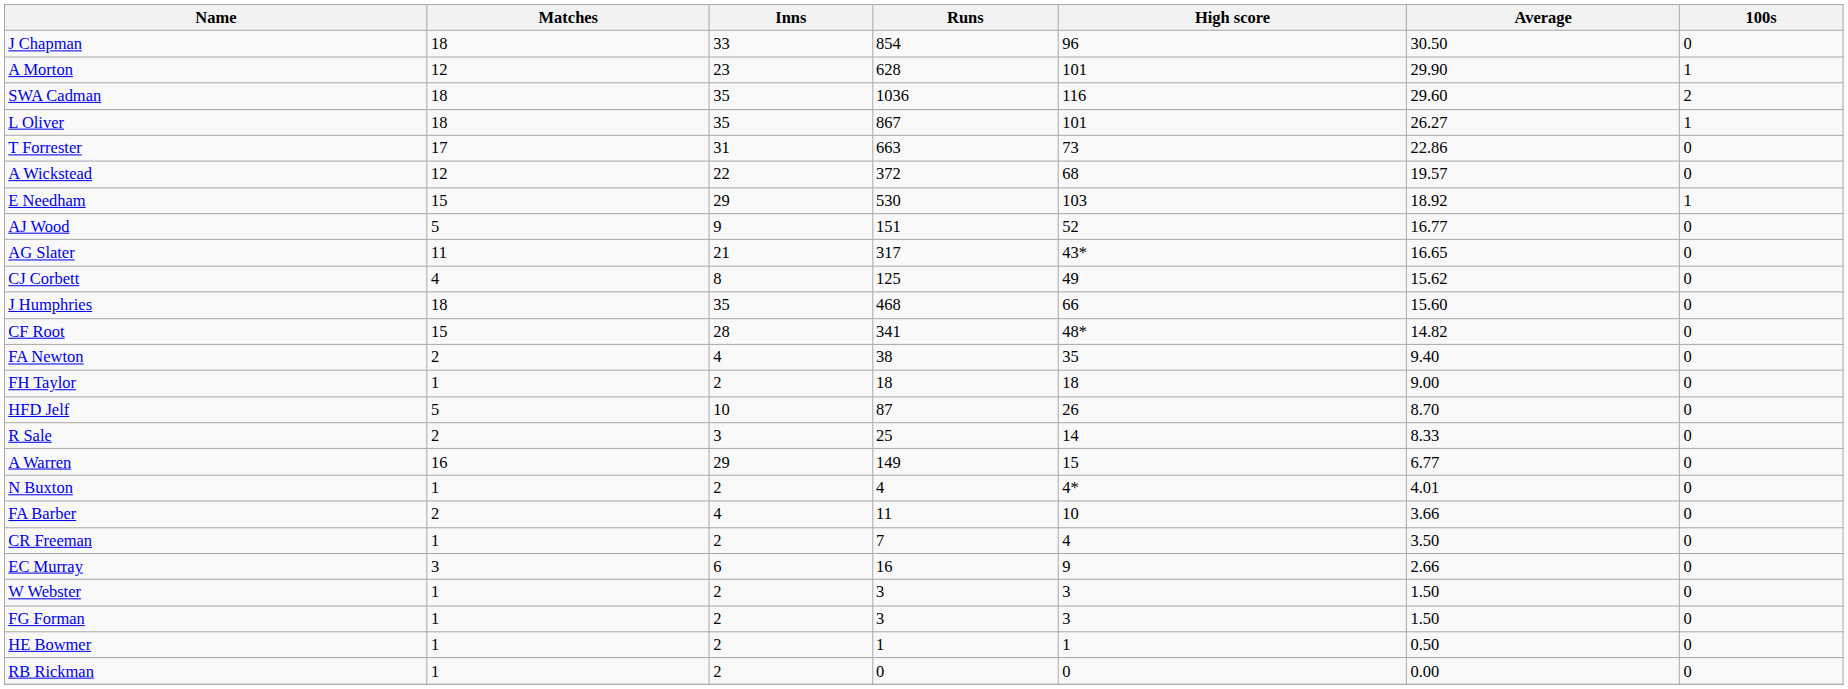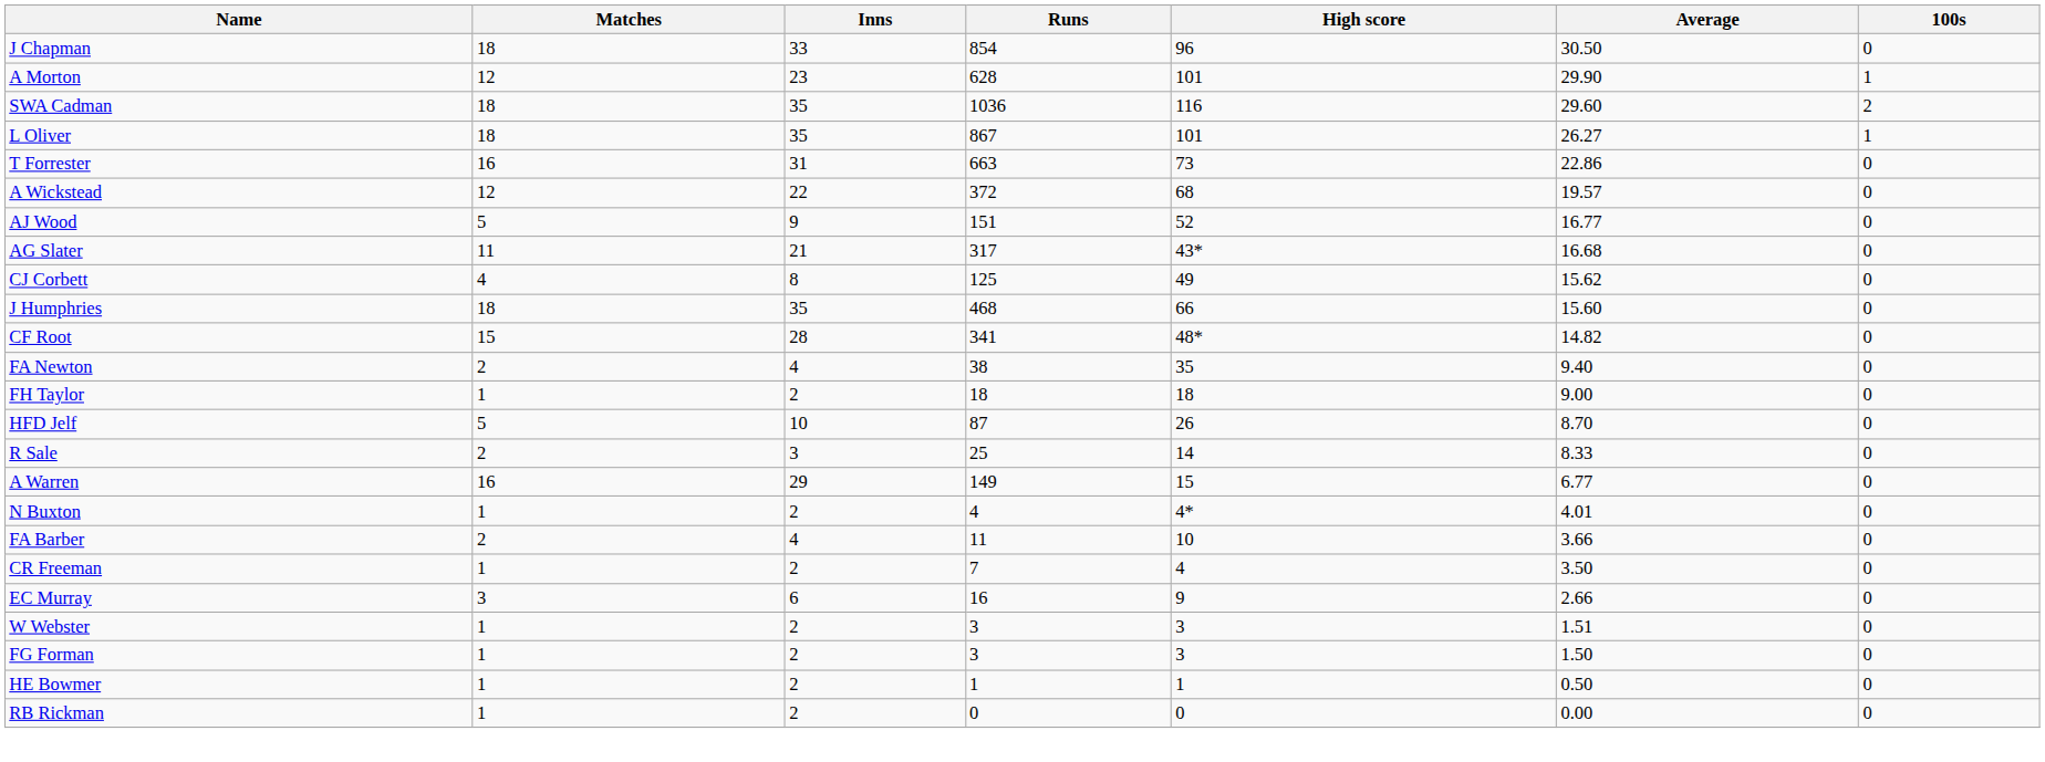 <table class="wikitable sortable" width="90%">
 <tr bgcolor="#efefef">
 <th>Name</th>
 <th>Matches</th>
 <th>Inns</th>
 <th>Runs</th>
 <th>High score</th>
 <th>Average</th>
 <th>100s</th>
 </tr>
 <tr>
 <td><a href='#'>J Chapman</a></td>
 <td>18</td>
 <td>33</td>
 <td>854</td>
 <td>96</td>
 <td>30.50</td>
 <td>0</td>
 </tr>
 <tr>
 <td><a href='#'>A Morton</a></td>
 <td>12</td>
 <td>23</td>
 <td>628</td>
 <td>101</td>
 <td>29.90</td>
 <td>1</td>
 </tr>
 <tr>
 <td><a href='#'>SWA Cadman</a></td>
 <td>18</td>
 <td>35</td>
 <td>1036</td>
 <td>116</td>
 <td>29.60</td>
 <td>2</td>
 </tr>
 <tr>
 <td><a href='#'>L Oliver</a></td>
 <td>18</td>
 <td>35</td>
 <td>867</td>
 <td>101</td>
 <td>26.27</td>
 <td>1</td>
 </tr>
 <tr>
 <td><a href='#'>T Forrester</a></td>
-<td>17</td>
+<td>16</td>
 <td>31</td>
 <td>663</td>
 <td>73</td>
 <td>22.86</td>
 <td>0</td>
 </tr>
 <tr>
 <td><a href='#'>A Wickstead</a></td>
 <td>12</td>
 <td>22</td>
 <td>372</td>
 <td>68</td>
 <td>19.57</td>
 <td>0</td>
 </tr>
 <tr>
-<td><a href='#'>E Needham</a></td>
-<td>15</td>
-<td>29</td>
-<td>530</td>
-<td>103</td>
-<td>18.92</td>
-<td>1</td>
-</tr>
-<tr>
 <td><a href='#'>AJ Wood</a></td>
 <td>5</td>
 <td>9</td>
 <td>151</td>
 <td>52</td>
 <td>16.77</td>
 <td>0</td>
 </tr>
 <tr>
 <td><a href='#'>AG Slater</a></td>
 <td>11</td>
 <td>21</td>
 <td>317</td>
 <td>43*</td>
-<td>16.65</td>
+<td>16.68</td>
 <td>0</td>
 </tr>
 <tr>
 <td><a href='#'>CJ Corbett</a></td>
 <td>4</td>
 <td>8</td>
 <td>125</td>
 <td>49</td>
 <td>15.62</td>
 <td>0</td>
 </tr>
 <tr>
 <td><a href='#'>J Humphries</a></td>
 <td>18</td>
 <td>35</td>
 <td>468</td>
 <td>66</td>
 <td>15.60</td>
 <td>0</td>
 </tr>
 <tr>
 <td><a href='#'>CF Root</a></td>
 <td>15</td>
 <td>28</td>
 <td>341</td>
 <td>48*</td>
 <td>14.82</td>
 <td>0</td>
 </tr>
 <tr>
 <td><a href='#'>FA Newton</a></td>
 <td>2</td>
 <td>4</td>
 <td>38</td>
 <td>35</td>
 <td>9.40</td>
 <td>0</td>
 </tr>
 <tr>
 <td><a href='#'>FH Taylor</a></td>
 <td>1</td>
 <td>2</td>
 <td>18</td>
 <td>18</td>
 <td>9.00</td>
 <td>0</td>
 </tr>
 <tr>
 <td><a href='#'>HFD Jelf</a></td>
 <td>5</td>
 <td>10</td>
 <td>87</td>
 <td>26</td>
 <td>8.70</td>
 <td>0</td>
 </tr>
 <tr>
 <td><a href='#'>R Sale</a></td>
 <td>2</td>
 <td>3</td>
 <td>25</td>
 <td>14</td>
 <td>8.33</td>
 <td>0</td>
 </tr>
 <tr>
 <td><a href='#'>A Warren</a></td>
 <td>16</td>
 <td>29</td>
 <td>149</td>
 <td>15</td>
 <td>6.77</td>
 <td>0</td>
 </tr>
 <tr>
 <td><a href='#'>N Buxton</a></td>
 <td>1</td>
 <td>2</td>
 <td>4</td>
 <td>4*</td>
 <td>4.01</td>
 <td>0</td>
 </tr>
 <tr>
 <td><a href='#'>FA Barber</a></td>
 <td>2</td>
 <td>4</td>
 <td>11</td>
 <td>10</td>
 <td>3.66</td>
 <td>0</td>
 </tr>
 <tr>
 <td><a href='#'>CR Freeman</a></td>
 <td>1</td>
 <td>2</td>
 <td>7</td>
 <td>4</td>
 <td>3.50</td>
 <td>0</td>
 </tr>
 <tr>
 <td><a href='#'>EC Murray</a></td>
 <td>3</td>
 <td>6</td>
 <td>16</td>
 <td>9</td>
 <td>2.66</td>
 <td>0</td>
 </tr>
 <tr>
 <td><a href='#'>W Webster</a></td>
 <td>1</td>
 <td>2</td>
 <td>3</td>
 <td>3</td>
-<td>1.50</td>
+<td>1.51</td>
 <td>0</td>
 </tr>
 <tr>
 <td><a href='#'>FG Forman</a></td>
 <td>1</td>
 <td>2</td>
 <td>3</td>
 <td>3</td>
 <td>1.50</td>
 <td>0</td>
 </tr>
 <tr>
 <td><a href='#'>HE Bowmer</a></td>
 <td>1</td>
 <td>2</td>
 <td>1</td>
 <td>1</td>
 <td>0.50</td>
 <td>0</td>
 </tr>
 <tr>
 <td><a href='#'>RB Rickman</a></td>
 <td>1</td>
 <td>2</td>
 <td>0</td>
 <td>0</td>
 <td>0.00</td>
 <td>0  </td>
 </tr>
 <tr>
 </tr>
 </table>
